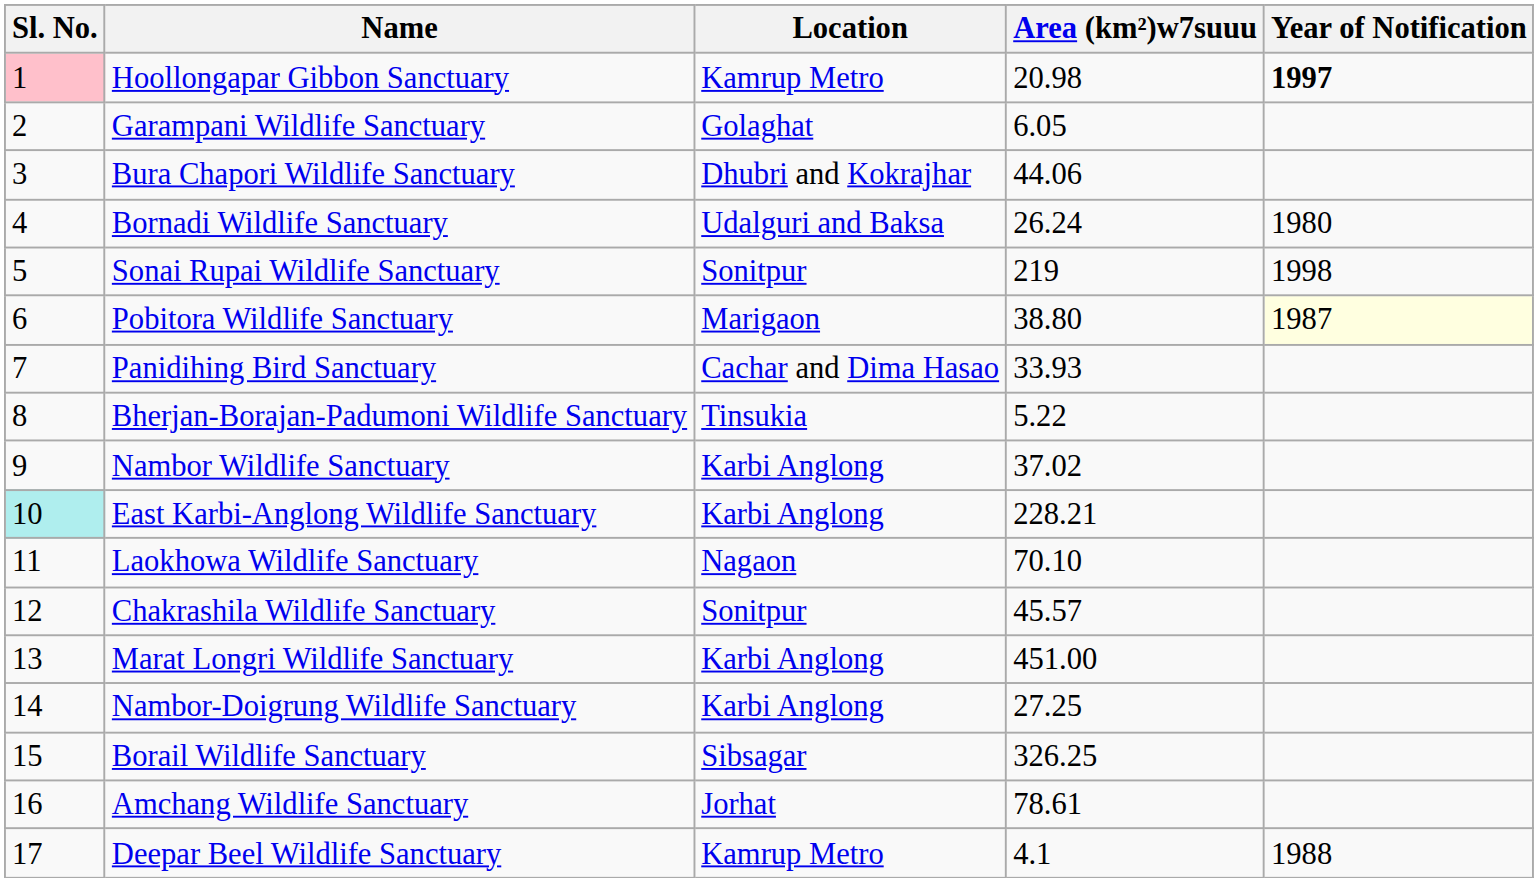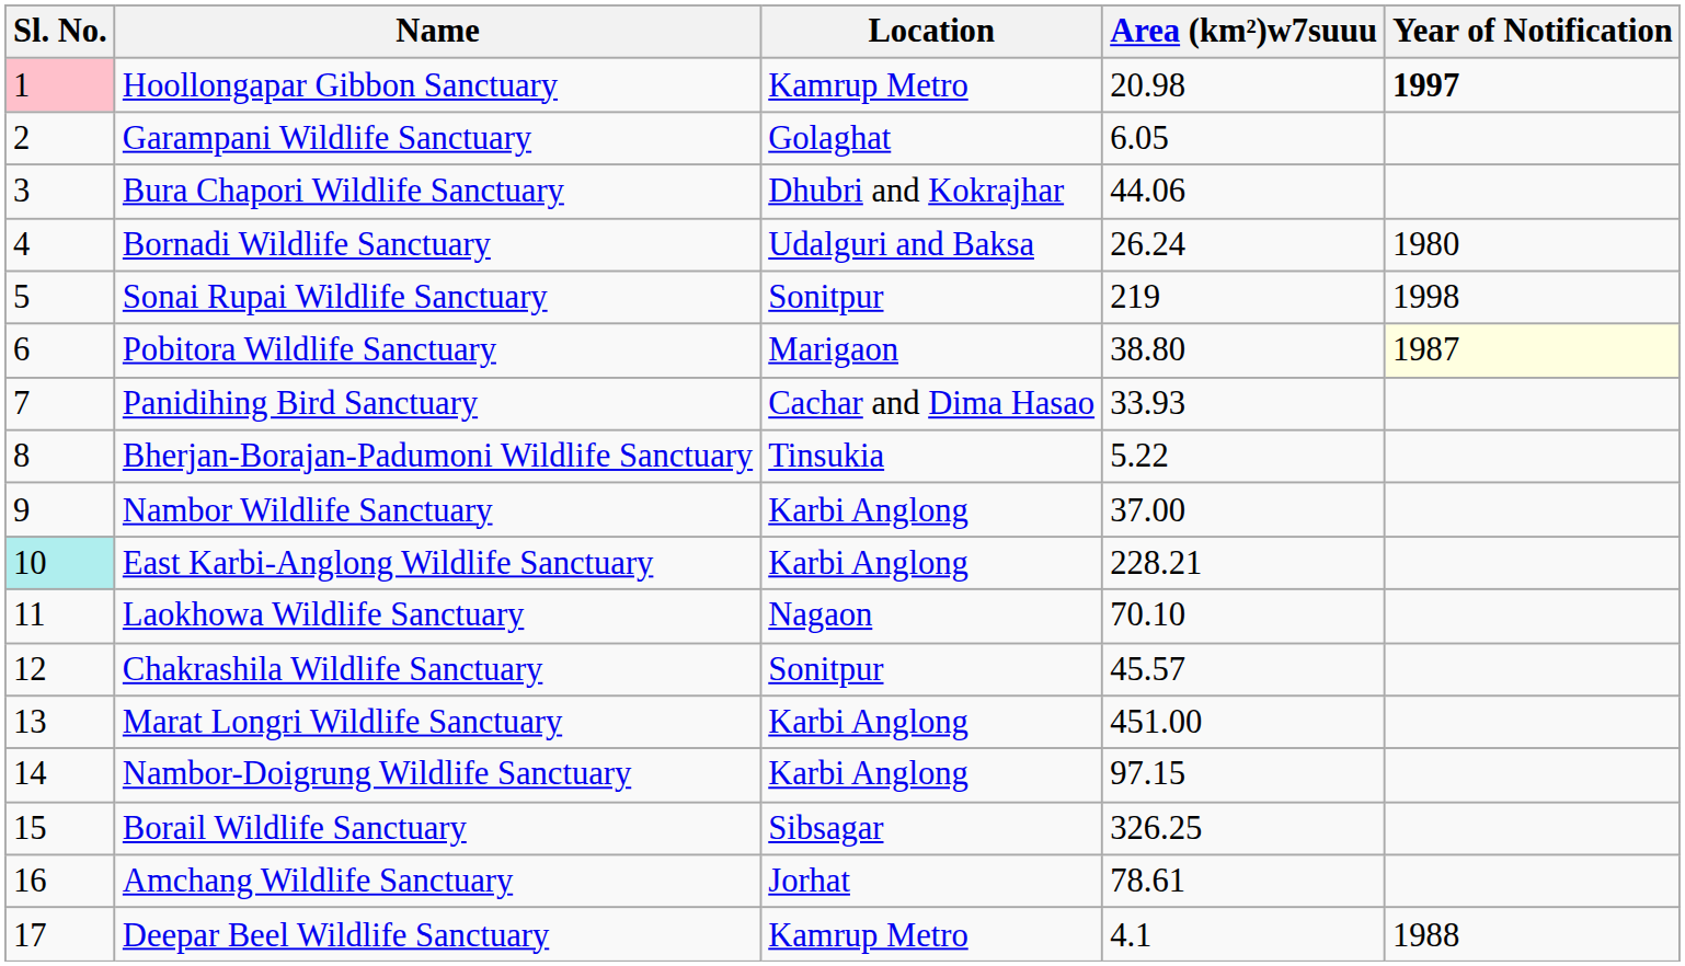 <table class="wikitable sortable mw-collapsible">
 <tr>
 <th>Sl. No.</th>
 <th>Name</th>
 <th>Location</th>
 <th><a href='#'>Area</a> (km²)w7suuu</th>
 <th>Year of Notification</th>
 </tr>
 <tr>
 <td style="background: pink;">1</td>
 <td><a href='#'>Hoollongapar Gibbon Sanctuary</a></td>
 <td><a href='#'>Kamrup Metro</a></td>
 <td>20.98</td>
 <td><strong>1997</strong></td>
 </tr>
 <tr>
 <td>2</td>
 <td><a href='#'>Garampani Wildlife Sanctuary</a></td>
 <td><a href='#'>Golaghat</a></td>
 <td>6.05</td>
 <td></td>
 </tr>
 <tr>
 <td>3</td>
 <td><a href='#'>Bura Chapori Wildlife Sanctuary</a></td>
 <td><a href='#'>Dhubri</a> and <a href='#'>Kokrajhar</a></td>
 <td>44.06</td>
 <td></td>
 </tr>
 <tr>
 <td>4</td>
 <td><a href='#'>Bornadi Wildlife Sanctuary</a></td>
 <td><a href='#'>Udalguri and Baksa</a></td>
 <td>26.24</td>
 <td>1980</td>
 </tr>
 <tr>
 <td>5</td>
 <td {><a href='#'>Sonai Rupai Wildlife Sanctuary</a></td>
 <td><a href='#'>Sonitpur</a></td>
 <td>219</td>
 <td>1998</td>
 </tr>
 <tr>
 <td>6</td>
 <td><a href='#'>Pobitora Wildlife Sanctuary</a></td>
 <td><a href='#'>Marigaon</a></td>
 <td>38.80</td>
 <td style="background: lightyellow;">1987</td>
 </tr>
 <tr>
 <td>7</td>
 <td><a href='#'>Panidihing Bird Sanctuary</a></td>
 <td><a href='#'>Cachar</a> and <a href='#'>Dima Hasao</a></td>
 <td>33.93</td>
 <td></td>
 </tr>
 <tr>
 <td>8</td>
 <td><a href='#'>Bherjan-Borajan-Padumoni Wildlife Sanctuary</a></td>
 <td><a href='#'>Tinsukia</a></td>
 <td>5.22</td>
 <td></td>
 </tr>
 <tr>
 <td>9</td>
 <td><a href='#'>Nambor Wildlife Sanctuary</a></td>
 <td><a href='#'>Karbi Anglong</a></td>
-<td>37.02</td>
+<td>37.00</td>
 <td></td>
 </tr>
 <tr>
 <td style="background: paleturquoise;">10</td>
 <td><a href='#'>East Karbi-Anglong Wildlife Sanctuary</a></td>
 <td><a href='#'>Karbi Anglong</a></td>
 <td>228.21</td>
 <td></td>
 </tr>
 <tr>
 <td>11</td>
 <td><a href='#'>Laokhowa Wildlife Sanctuary</a></td>
 <td><a href='#'>Nagaon</a></td>
 <td>70.10</td>
 <td></td>
 </tr>
 <tr>
 <td>12</td>
 <td><a href='#'>Chakrashila Wildlife Sanctuary</a></td>
 <td><a href='#'>Sonitpur</a></td>
 <td>45.57</td>
 <td></td>
 </tr>
 <tr>
 <td>13</td>
 <td><a href='#'>Marat Longri Wildlife Sanctuary</a></td>
 <td><a href='#'>Karbi Anglong</a></td>
 <td>451.00</td>
 <td></td>
 </tr>
 <tr>
 <td>14</td>
 <td><a href='#'>Nambor-Doigrung Wildlife Sanctuary</a></td>
 <td><a href='#'>Karbi Anglong</a></td>
-<td>27.25</td>
+<td>97.15</td>
 <td></td>
 </tr>
 <tr>
 <td>15</td>
 <td><a href='#'>Borail Wildlife Sanctuary</a></td>
 <td><a href='#'>Sibsagar</a></td>
 <td>326.25</td>
 <td></td>
 </tr>
 <tr>
 <td>16</td>
 <td><a href='#'>Amchang Wildlife Sanctuary</a></td>
 <td><a href='#'>Jorhat</a></td>
 <td>78.61</td>
 <td></td>
 </tr>
 <tr>
 <td>17</td>
 <td><a href='#'>Deepar Beel Wildlife Sanctuary</a></td>
 <td><a href='#'>Kamrup Metro</a></td>
 <td>4.1</td>
 <td>1988</td>
 </tr>
 </table>
